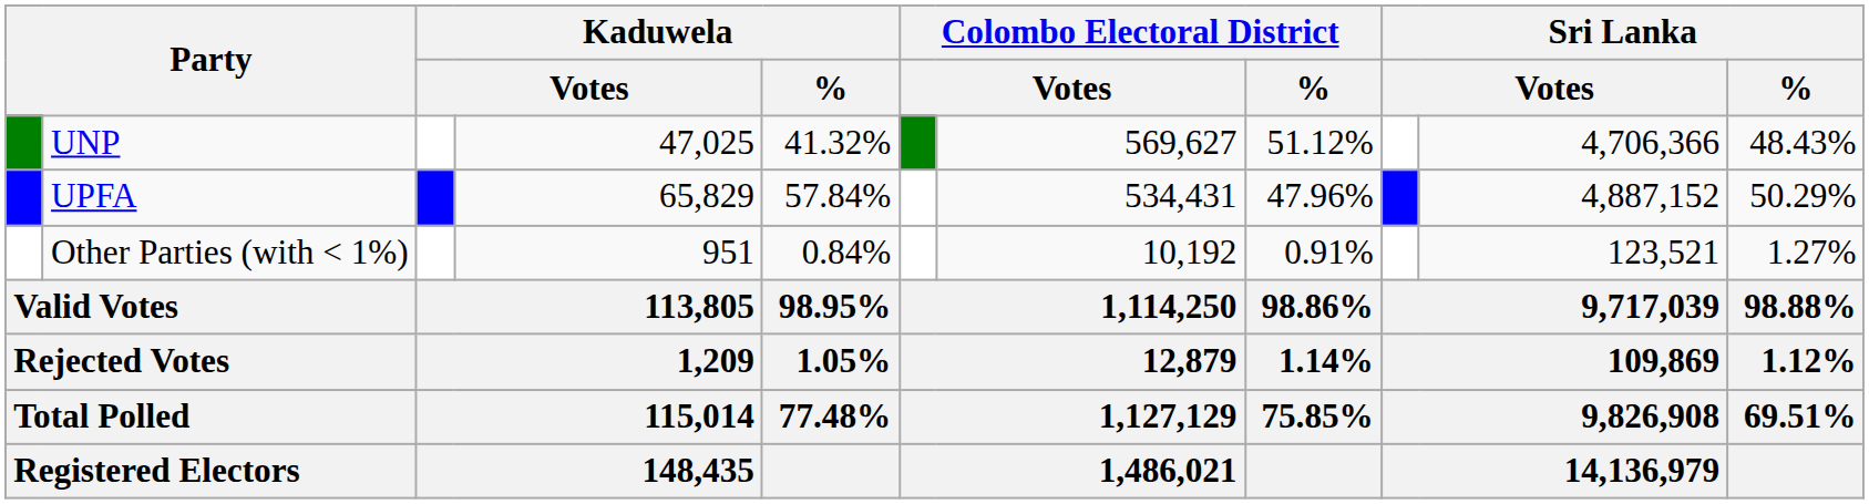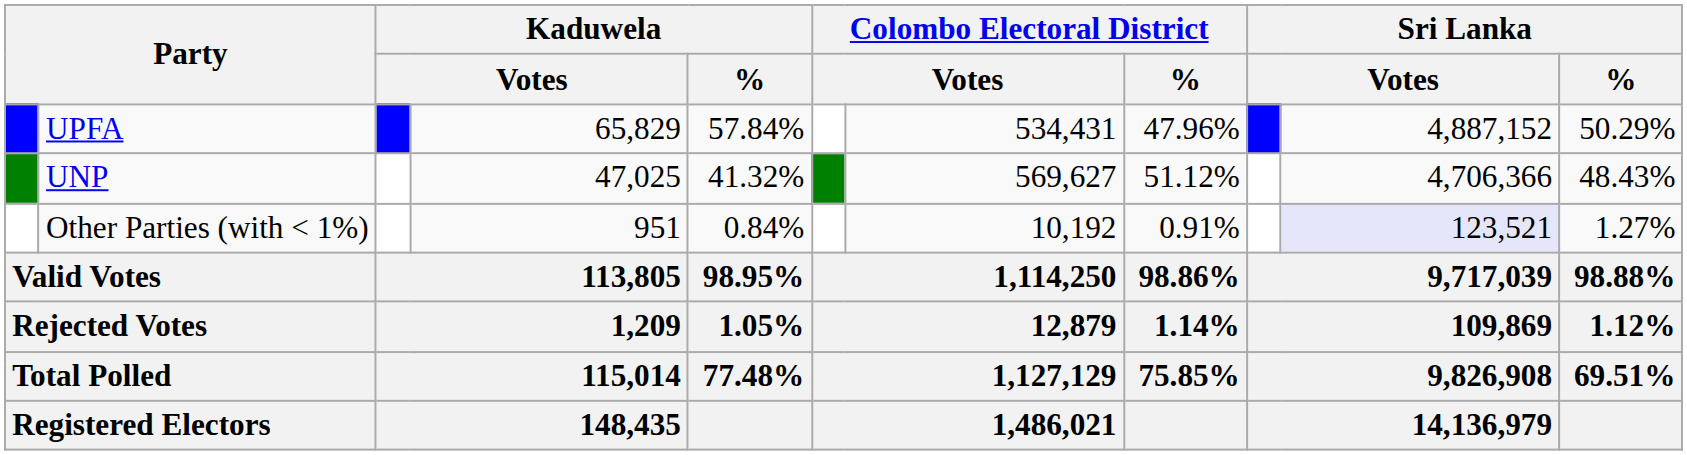 <table class="wikitable">
 <tr>
 <th colspan="2" width="144px"rowspan="2">Party</th>
 <th colspan="3" width="216px">Kaduwela</th>
 <th colspan="3" width="216px"><a href='#'>Colombo Electoral District</a></th>
 <th colspan="3" width="216px">Sri Lanka</th>
 </tr>
 <tr>
 <th colspan="2" width="144px">Votes</th>
 <th>%</th>
 <th colspan="2" width="144px">Votes</th>
 <th>%</th>
 <th colspan="2" width="144px">Votes</th>
 <th>%</th>
 </tr>
 <tr>
+<td style="background-color:blue;" width="10px"></td>
+<td style="text-align:left;"><a href='#'>UPFA</a></td>
+<td style="background-color:blue;" width="10px"></td>
+<td style="text-align:right;">65,829</td>
+<td style="text-align:right;">57.84%</td>
+<td style="background-color:white;" width="10px"></td>
+<td style="text-align:right;">534,431</td>
+<td style="text-align:right;">47.96%</td>
+<td style="background-color:blue;" width="10px"></td>
+<td style="text-align:right;">4,887,152</td>
+<td style="text-align:right;">50.29%</td>
+</tr>
+<tr>
 <td style="background-color:green;" width="10px"></td>
 <td style="text-align:left;"><a href='#'>UNP</a></td>
 <td style="background-color:white;" width="10px"></td>
 <td style="text-align:right;">47,025</td>
 <td style="text-align:right;">41.32%</td>
 <td style="background-color:green;" width="10px"></td>
 <td style="text-align:right;">569,627</td>
 <td style="text-align:right;">51.12%</td>
 <td style="background-color:white;" width="10px"></td>
 <td style="text-align:right;">4,706,366</td>
 <td style="text-align:right;">48.43%</td>
 </tr>
 <tr>
-<td style="background-color:blue;" width="10px"></td>
-<td style="text-align:left;"><a href='#'>UPFA</a></td>
-<td style="background-color:blue;" width="10px"></td>
-<td style="text-align:right;">65,829</td>
-<td style="text-align:right;">57.84%</td>
-<td style="background-color:white;" width="10px"></td>
-<td style="text-align:right;">534,431</td>
-<td style="text-align:right;">47.96%</td>
-<td style="background-color:blue;" width="10px"></td>
-<td style="text-align:right;">4,887,152</td>
-<td style="text-align:right;">50.29%</td>
-</tr>
-<tr>
 <td style="background-color:white;" width="10px"></td>
 <td style="text-align:left;">Other Parties (with < 1%)</td>
 <td style="background-color:white;" width="10px"></td>
 <td style="text-align:right;">951</td>
 <td style="text-align:right;">0.84%</td>
 <td style="background-color:white;" width="10px"></td>
 <td style="text-align:right;">10,192</td>
 <td style="text-align:right;">0.91%</td>
 <td style="background-color:white;" width="10px"></td>
-<td style="text-align:right;">123,521</td>
+<td style="background: lavender; text-align:right;">123,521</td>
 <td style="text-align:right;">1.27%</td>
 </tr>
 <tr>
 <th colspan="2" width="144px"style="text-align:left;">Valid Votes</th>
 <th style="text-align:right;"colspan="2" width="144px">113,805</th>
 <th style="text-align:right;">98.95%</th>
 <th style="text-align:right;"colspan="2" width="144px">1,114,250</th>
 <th style="text-align:right;">98.86%</th>
 <th style="text-align:right;"colspan="2" width="144px">9,717,039</th>
 <th style="text-align:right;">98.88%</th>
 </tr>
 <tr>
 <th colspan="2" width="144px"style="text-align:left;">Rejected Votes</th>
 <th style="text-align:right;"colspan="2" width="144px">1,209</th>
 <th style="text-align:right;">1.05%</th>
 <th style="text-align:right;"colspan="2" width="144px">12,879</th>
 <th style="text-align:right;">1.14%</th>
 <th style="text-align:right;"colspan="2" width="144px">109,869</th>
 <th style="text-align:right;">1.12%</th>
 </tr>
 <tr>
 <th colspan="2" width="144px"style="text-align:left;">Total Polled</th>
 <th style="text-align:right;"colspan="2" width="144px">115,014</th>
 <th style="text-align:right;">77.48%</th>
 <th style="text-align:right;"colspan="2" width="144px">1,127,129</th>
 <th style="text-align:right;">75.85%</th>
 <th style="text-align:right;"colspan="2" width="144px">9,826,908</th>
 <th style="text-align:right;">69.51%</th>
 </tr>
 <tr>
 <th colspan="2" width="144px"style="text-align:left;">Registered Electors</th>
 <th style="text-align:right;"colspan="2" width="144px">148,435</th>
 <th></th>
 <th style="text-align:right;"colspan="2" width="144px">1,486,021</th>
 <th></th>
 <th style="text-align:right;"colspan="2" width="144px">14,136,979</th>
 <th></th>
 </tr>
 </table>
